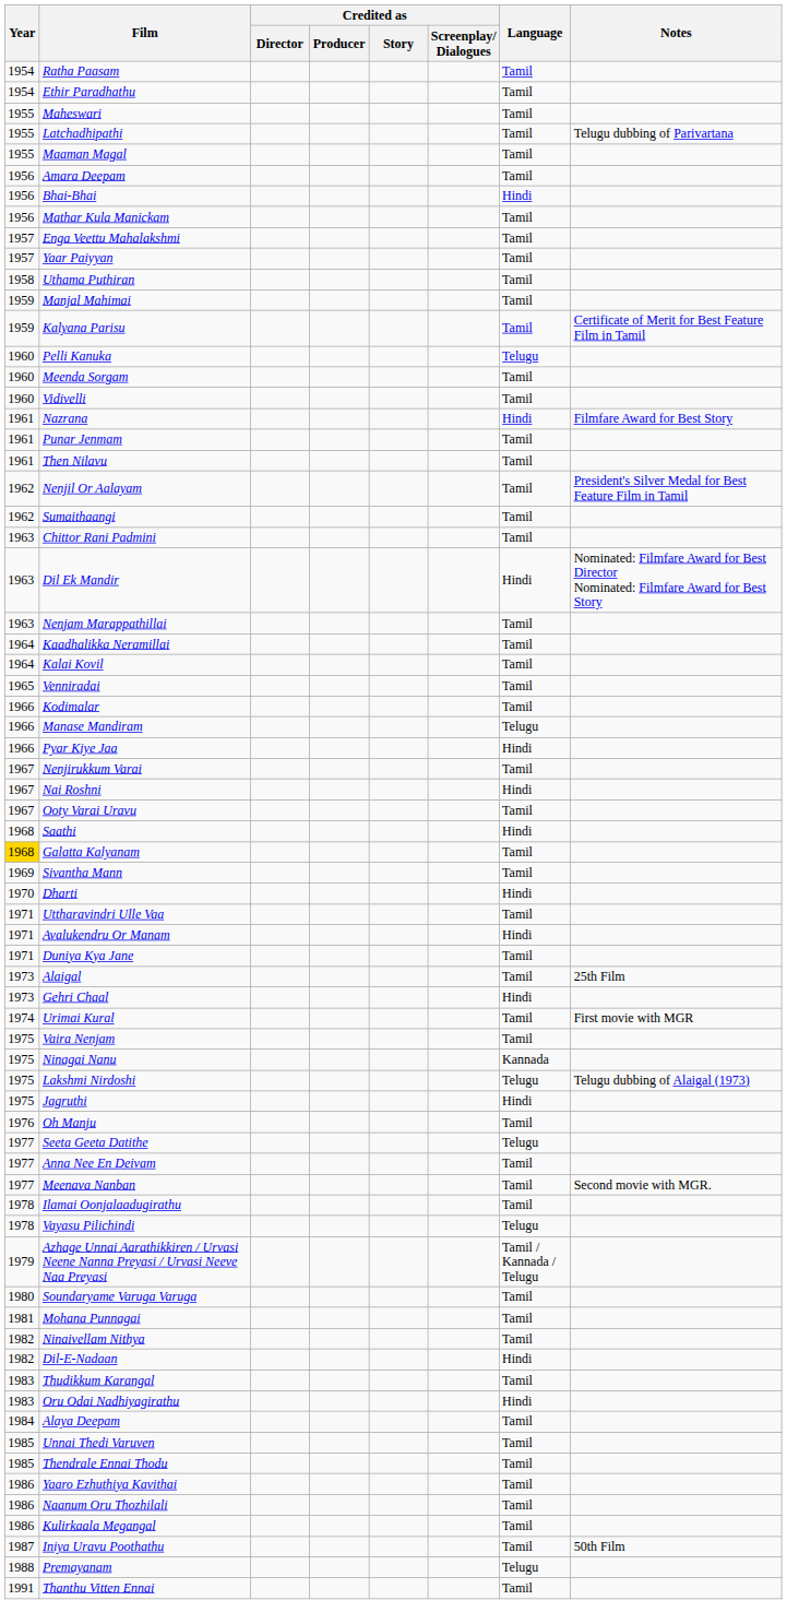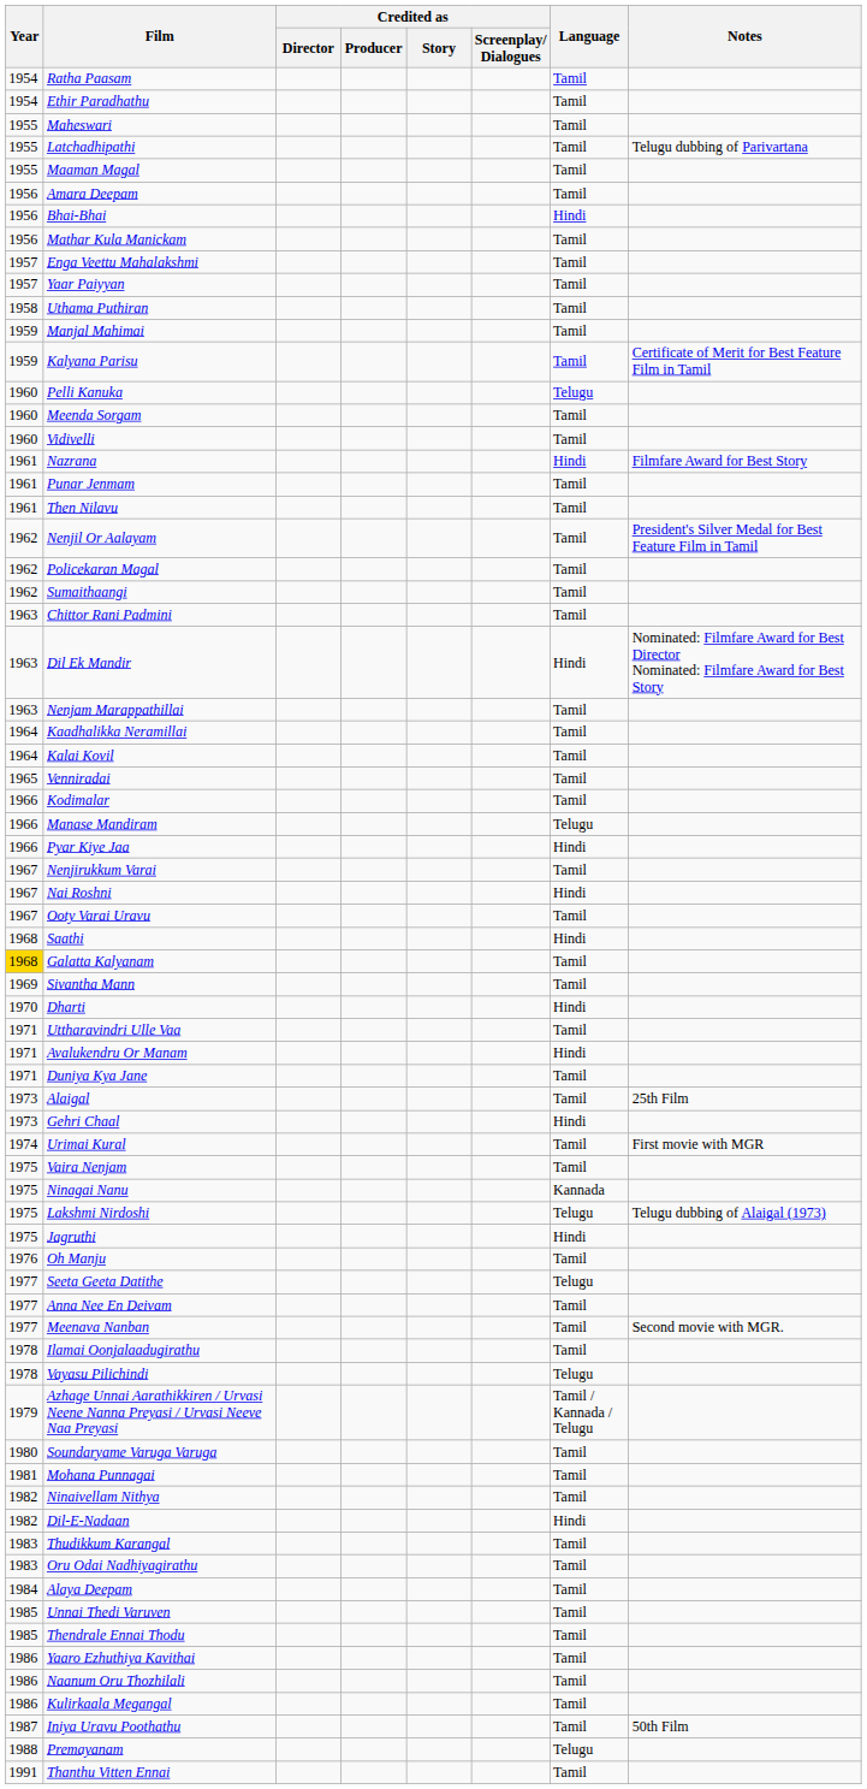 <table class="wikitable sortable">
 <tr>
 <th rowspan="2" style="width:35px;">Year</th>
 <th rowspan="2" style="width:250px;">Film</th>
 <th colspan="4" style="width:195px;">Credited as</th>
 <th rowspan="2" style="text-align:center; width:80px;">Language</th>
 <th rowspan="2"  style="text-align:center; width:250px;" class="unsortable">Notes</th>
 </tr>
 <tr>
 <th style="width:65px;">Director</th>
 <th style="width:65px;">Producer</th>
 <th width=65>Story</th>
 <th width=65>Screenplay/ Dialogues</th>
 </tr>
 <tr>
 <td>1954</td>
 <td><em><a href='#'>Ratha Paasam</a></em></td>
 <td style="text-align:center;"></td>
 <td style="text-align:center;"></td>
 <td style="text-align:center;"></td>
 <td style="text-align:center;"></td>
 <td><a href='#'>Tamil</a></td>
 <td></td>
 </tr>
 <tr>
 <td>1954</td>
 <td><em><a href='#'>Ethir Paradhathu</a></em></td>
 <td style="text-align:center;"></td>
 <td style="text-align:center;"></td>
 <td style="text-align:center;"></td>
 <td style="text-align:center;"></td>
 <td>Tamil</td>
 <td></td>
 </tr>
 <tr>
 <td>1955</td>
 <td><em><a href='#'>Maheswari</a></em></td>
 <td></td>
 <td></td>
 <td style="text-align:center;"></td>
 <td style="text-align:center;"></td>
 <td>Tamil</td>
 <td></td>
 </tr>
 <tr>
 <td>1955</td>
 <td><em><a href='#'>Latchadhipathi</a></em></td>
 <td style="text-align:center;"></td>
 <td style="text-align:center;"></td>
 <td style="text-align:center;"></td>
 <td style="text-align:center;"></td>
 <td>Tamil</td>
 <td>Telugu dubbing of <a href='#'>Parivartana</a></td>
 </tr>
 <tr>
 <td>1955</td>
 <td><em><a href='#'>Maaman Magal</a></em></td>
 <td></td>
 <td></td>
 <td></td>
 <td style="text-align:center;"></td>
 <td>Tamil</td>
 <td></td>
 </tr>
 <tr>
 <td>1956</td>
 <td><em><a href='#'>Amara Deepam</a></em></td>
 <td style="text-align:center;"></td>
 <td style="text-align:center;"></td>
 <td style="text-align:center;"></td>
 <td style="text-align:center;"></td>
 <td>Tamil</td>
 <td></td>
 </tr>
 <tr>
 <td>1956</td>
 <td><em><a href='#'>Bhai-Bhai</a></em></td>
 <td></td>
 <td></td>
 <td style="text-align:center;"></td>
 <td></td>
 <td><a href='#'>Hindi</a></td>
 <td></td>
 </tr>
 <tr>
 <td>1956</td>
 <td><em><a href='#'>Mathar Kula Manickam</a></em></td>
 <td></td>
 <td></td>
 <td></td>
 <td style="text-align:center;"></td>
 <td>Tamil</td>
 <td></td>
 </tr>
 <tr>
 <td>1957</td>
 <td><em><a href='#'>Enga Veettu Mahalakshmi</a></em></td>
 <td></td>
 <td></td>
 <td></td>
 <td style="text-align:center;"></td>
 <td>Tamil</td>
 <td></td>
 </tr>
 <tr>
 <td>1957</td>
 <td><em><a href='#'>Yaar Paiyyan</a></em></td>
 <td></td>
 <td></td>
 <td></td>
 <td style="text-align:center;"></td>
 <td>Tamil</td>
 <td></td>
 </tr>
 <tr>
 <td>1958</td>
 <td><em><a href='#'>Uthama Puthiran</a></em></td>
 <td style="text-align:center;"></td>
 <td style="text-align:center;"></td>
 <td style="text-align:center;"></td>
 <td style="text-align:center;"></td>
 <td>Tamil</td>
 <td></td>
 </tr>
 <tr>
 <td>1959</td>
 <td><em><a href='#'>Manjal Mahimai</a></em></td>
 <td></td>
 <td></td>
 <td></td>
 <td style="text-align:center;"></td>
 <td>Tamil</td>
 <td></td>
 </tr>
 <tr>
 <td>1959</td>
 <td><em><a href='#'>Kalyana Parisu</a></em></td>
 <td style="text-align:center;"></td>
 <td style="text-align:center;"></td>
 <td style="text-align:center;"></td>
 <td style="text-align:center;"></td>
 <td><a href='#'>Tamil</a></td>
 <td><a href='#'>Certificate of Merit for Best Feature Film in Tamil</a></td>
 </tr>
 <tr>
 <td>1960</td>
 <td><em><a href='#'>Pelli Kanuka</a></em></td>
 <td style="text-align:center;"></td>
 <td></td>
 <td style="text-align:center;"></td>
 <td></td>
 <td><a href='#'>Telugu</a></td>
 <td></td>
 </tr>
 <tr>
 <td>1960</td>
 <td><em><a href='#'>Meenda Sorgam</a></em></td>
 <td style="text-align:center;"></td>
 <td></td>
 <td style="text-align:center;"></td>
 <td style="text-align:center;"></td>
 <td>Tamil</td>
 <td></td>
 </tr>
 <tr>
 <td>1960</td>
 <td><em><a href='#'>Vidivelli</a></em></td>
 <td style="text-align:center;"></td>
 <td style="text-align:center;"></td>
 <td style="text-align:center;"></td>
 <td style="text-align:center;"></td>
 <td>Tamil</td>
 <td></td>
 </tr>
 <tr>
 <td>1961</td>
 <td><em><a href='#'>Nazrana</a></em></td>
 <td style="text-align:center;"></td>
 <td style="text-align:center;"></td>
 <td style="text-align:center;"></td>
 <td></td>
 <td><a href='#'>Hindi</a></td>
 <td><a href='#'>Filmfare Award for Best Story</a></td>
 </tr>
 <tr>
 <td>1961</td>
 <td><em><a href='#'>Punar Jenmam</a></em></td>
 <td style="text-align:center;"></td>
 <td style="text-align:center;"></td>
 <td style="text-align:center;"></td>
 <td style="text-align:center;"></td>
 <td>Tamil</td>
 <td></td>
 </tr>
 <tr>
 <td>1961</td>
 <td><em><a href='#'>Then Nilavu</a></em></td>
 <td style="text-align:center;"></td>
 <td style="text-align:center;"></td>
 <td style="text-align:center;"></td>
 <td style="text-align:center;"></td>
 <td>Tamil</td>
 <td></td>
 </tr>
 <tr>
 <td>1962</td>
 <td><em><a href='#'>Nenjil Or Aalayam</a></em></td>
 <td style="text-align:center;"></td>
 <td style="text-align:center;"></td>
 <td style="text-align:center;"></td>
 <td style="text-align:center;"></td>
 <td>Tamil</td>
 <td><a href='#'>President's Silver Medal for Best Feature Film in Tamil</a></td>
+</tr>
+<tr>
+<td>1962</td>
+<td><em><a href='#'>Policekaran Magal</a></em></td>
+<td style="text-align:center;"></td>
+<td></td>
+<td></td>
+<td></td>
+<td>Tamil</td>
+<td></td>
 </tr>
 <tr>
 <td>1962</td>
 <td><em><a href='#'>Sumaithaangi</a></em></td>
 <td style="text-align:center;"></td>
 <td style="text-align:center;"></td>
 <td style="text-align:center;"></td>
 <td style="text-align:center;"></td>
 <td>Tamil</td>
 <td></td>
 </tr>
 <tr>
 <td>1963</td>
 <td><em><a href='#'>Chittor Rani Padmini</a></em></td>
 <td></td>
 <td></td>
 <td style="text-align:center;"></td>
 <td style="text-align:center;"></td>
 <td>Tamil</td>
 </tr>
 <tr>
 <td>1963</td>
 <td><em><a href='#'>Dil Ek Mandir</a></em></td>
 <td style="text-align:center;"></td>
 <td style="text-align:center;"></td>
 <td style="text-align:center;"></td>
 <td style="text-align:center;"></td>
 <td>Hindi</td>
 <td>Nominated: <a href='#'>Filmfare Award for Best Director</a><br> Nominated: <a href='#'>Filmfare Award for Best Story</a></td>
 </tr>
 <tr>
 <td>1963</td>
 <td><em><a href='#'>Nenjam Marappathillai</a></em></td>
 <td style="text-align:center;"></td>
 <td style="text-align:center;"></td>
 <td style="text-align:center;"></td>
 <td style="text-align:center;"></td>
 <td>Tamil</td>
 <td></td>
 </tr>
 <tr>
 <td>1964</td>
 <td><em><a href='#'>Kaadhalikka Neramillai</a></em></td>
 <td style="text-align:center;"></td>
 <td style="text-align:center;"></td>
 <td style="text-align:center;"></td>
 <td style="text-align:center;"></td>
 <td>Tamil</td>
 <td></td>
 </tr>
 <tr>
 <td>1964</td>
 <td><em><a href='#'>Kalai Kovil</a></em></td>
 <td style="text-align:center;"></td>
 <td style="text-align:center;"></td>
 <td style="text-align:center;"></td>
 <td style="text-align:center;"></td>
 <td>Tamil</td>
 <td></td>
 </tr>
 <tr>
 <td>1965</td>
 <td><em><a href='#'>Venniradai</a></em></td>
 <td style="text-align:center;"></td>
 <td style="text-align:center;"></td>
 <td style="text-align:center;"></td>
 <td style="text-align:center;"></td>
 <td>Tamil</td>
 <td></td>
 </tr>
 <tr>
 <td>1966</td>
 <td><em><a href='#'>Kodimalar</a></em></td>
 <td style="text-align:center;"></td>
 <td style="text-align:center;"></td>
 <td style="text-align:center;"></td>
 <td style="text-align:center;"></td>
 <td>Tamil</td>
 <td></td>
 </tr>
 <tr>
 <td>1966</td>
 <td><em><a href='#'>Manase Mandiram</a></em></td>
 <td style="text-align:center;"></td>
 <td></td>
 <td style="text-align:center;"></td>
 <td style="text-align:center;"></td>
 <td>Telugu</td>
 <td></td>
 </tr>
 <tr>
 <td>1966</td>
 <td><em><a href='#'>Pyar Kiye Jaa</a></em></td>
 <td style="text-align:center;"></td>
 <td></td>
 <td style="text-align:center;"></td>
 <td style="text-align:center;"></td>
 <td>Hindi</td>
 <td></td>
 </tr>
 <tr>
 <td>1967</td>
 <td><em><a href='#'>Nenjirukkum Varai</a></em></td>
 <td style="text-align:center;"></td>
 <td style="text-align:center;"></td>
 <td style="text-align:center;"></td>
 <td style="text-align:center;"></td>
 <td>Tamil</td>
 <td></td>
 </tr>
 <tr>
 <td>1967</td>
 <td><em><a href='#'>Nai Roshni</a></em></td>
 <td style="text-align:center;"></td>
 <td></td>
 <td></td>
 <td></td>
 <td>Hindi</td>
 <td></td>
 </tr>
 <tr>
 <td>1967</td>
 <td><em><a href='#'>Ooty Varai Uravu</a></em></td>
 <td style="text-align:center;"></td>
 <td style="text-align:center;"></td>
 <td style="text-align:center;"></td>
 <td style="text-align:center;"></td>
 <td>Tamil</td>
 <td></td>
 </tr>
 <tr>
 <td>1968</td>
 <td><em><a href='#'>Saathi</a></em></td>
 <td style="text-align:center;"></td>
 <td style="text-align:center;"></td>
 <td style="text-align:center;"></td>
 <td style="text-align:center;"></td>
 <td>Hindi</td>
 <td></td>
 </tr>
 <tr>
 <td style="background: gold;">1968</td>
 <td><em><a href='#'>Galatta Kalyanam</a></em></td>
 <td style="text-align:center;"></td>
 <td></td>
 <td></td>
 <td></td>
 <td>Tamil</td>
 <td></td>
 </tr>
 <tr>
 <td>1969</td>
 <td><em><a href='#'>Sivantha Mann</a></em></td>
 <td style="text-align:center;"></td>
 <td style="text-align:center;"></td>
 <td style="text-align:center;"></td>
 <td style="text-align:center;"></td>
 <td>Tamil</td>
 <td></td>
 </tr>
 <tr>
 <td>1970</td>
 <td><em><a href='#'>Dharti</a></em></td>
 <td style="text-align:center;"></td>
 <td></td>
 <td style="text-align:center;"></td>
 <td style="text-align:center;"></td>
 <td>Hindi</td>
 <td></td>
 </tr>
 <tr>
 <td>1971</td>
 <td><em><a href='#'>Uttharavindri Ulle Vaa</a></em></td>
 <td style="text-align:center;"></td>
 <td style="text-align:center;"></td>
 <td style="text-align:center;"></td>
 <td style="text-align:center;"></td>
 <td>Tamil</td>
 <td></td>
 </tr>
 <tr>
 <td>1971</td>
 <td><em><a href='#'>Avalukendru Or Manam</a></em></td>
 <td style="text-align:center;"></td>
 <td style="text-align:center;"></td>
 <td style="text-align:center;"></td>
 <td style="text-align:center;"></td>
 <td>Hindi</td>
 <td></td>
 </tr>
 <tr>
 <td>1971</td>
 <td><em><a href='#'>Duniya Kya Jane</a></em></td>
 <td style="text-align:center;"></td>
 <td></td>
 <td></td>
 <td></td>
 <td>Tamil</td>
 <td></td>
 </tr>
 <tr>
 <td>1973</td>
 <td><em><a href='#'>Alaigal</a></em></td>
 <td style="text-align:center;"></td>
 <td style="text-align:center;"></td>
 <td style="text-align:center;"></td>
 <td style="text-align:center;"></td>
 <td>Tamil</td>
 <td>25th Film</td>
 </tr>
 <tr>
 <td>1973</td>
 <td><em><a href='#'>Gehri Chaal</a></em></td>
 <td style="text-align:center;"></td>
 <td style="text-align:center;"></td>
 <td></td>
 <td></td>
 <td>Hindi</td>
 <td></td>
 </tr>
 <tr>
 <td>1974</td>
 <td><em><a href='#'>Urimai Kural</a></em></td>
 <td style="text-align:center;"></td>
 <td style="text-align:center;"></td>
 <td style="text-align:center;"></td>
 <td style="text-align:center;"></td>
 <td>Tamil</td>
 <td>First movie with MGR</td>
 </tr>
 <tr>
 <td>1975</td>
 <td><em><a href='#'>Vaira Nenjam</a></em></td>
 <td style="text-align:center;"></td>
 <td style="text-align:center;"></td>
 <td style="text-align:center;"></td>
 <td style="text-align:center;"></td>
 <td>Tamil</td>
 <td></td>
 </tr>
 <tr>
 <td>1975</td>
 <td><em><a href='#'>Ninagai Nanu</a></em></td>
 <td style="text-align:center;"></td>
 <td></td>
 <td></td>
 <td></td>
 <td>Kannada</td>
 <td></td>
 </tr>
 <tr>
 <td>1975</td>
 <td><em><a href='#'>Lakshmi Nirdoshi</a></em></td>
 <td style="text-align:center;"></td>
 <td></td>
 <td></td>
 <td></td>
 <td>Telugu</td>
 <td>Telugu dubbing of <a href='#'>Alaigal (1973)</a></td>
 </tr>
 <tr>
 <td>1975</td>
 <td><em><a href='#'>Jagruthi</a></em></td>
 <td style="text-align:center;"></td>
 <td></td>
 <td></td>
 <td></td>
 <td>Hindi</td>
 <td></td>
 </tr>
 <tr>
 <td>1976</td>
 <td><em><a href='#'>Oh Manju</a></em></td>
 <td style="text-align:center;"></td>
 <td></td>
 <td></td>
 <td></td>
 <td>Tamil</td>
 <td></td>
 </tr>
 <tr>
 <td>1977</td>
 <td><em><a href='#'>Seeta Geeta Datithe</a></em></td>
 <td style="text-align:center;"></td>
 <td></td>
 <td></td>
 <td></td>
 <td>Telugu</td>
 <td></td>
 </tr>
 <tr>
 <td>1977</td>
 <td><em><a href='#'>Anna Nee En Deivam</a></em></td>
 <td style="text-align:center;"></td>
 <td style="text-align:center;"></td>
 <td style="text-align:center;"></td>
 <td style="text-align:center;"></td>
 <td>Tamil</td>
 <td></td>
 </tr>
 <tr>
 <td>1977</td>
 <td><em><a href='#'>Meenava Nanban</a></em></td>
 <td style="text-align:center;"></td>
 <td style="text-align:center;"></td>
 <td style="text-align:center;"></td>
 <td style="text-align:center;"></td>
 <td>Tamil</td>
 <td>Second movie with MGR.</td>
 </tr>
 <tr>
 <td>1978</td>
 <td><em><a href='#'>Ilamai Oonjalaadugirathu</a></em></td>
 <td style="text-align:center;"></td>
 <td style="text-align:center;"></td>
 <td style="text-align:center;"></td>
 <td style="text-align:center;"></td>
 <td>Tamil</td>
 <td></td>
 </tr>
 <tr>
 <td>1978</td>
 <td><em><a href='#'>Vayasu Pilichindi</a></em></td>
 <td style="text-align:center;"></td>
 <td style="text-align:center;"></td>
 <td style="text-align:center;"></td>
 <td style="text-align:center;"></td>
 <td>Telugu</td>
 <td></td>
 </tr>
 <tr>
 <td>1979</td>
 <td><em><a href='#'>Azhage Unnai Aarathikkiren / Urvasi Neene Nanna Preyasi / Urvasi Neeve Naa Preyasi</a></em></td>
 <td style="text-align:center;"></td>
 <td style="text-align:center;"></td>
 <td style="text-align:center;"></td>
 <td style="text-align:center;"></td>
 <td>Tamil / Kannada / Telugu</td>
 <td></td>
 </tr>
 <tr>
 <td>1980</td>
 <td><em><a href='#'>Soundaryame Varuga Varuga</a></em></td>
 <td style="text-align:center;"></td>
 <td></td>
 <td style="text-align:center;"></td>
 <td style="text-align:center;"></td>
 <td>Tamil</td>
 <td></td>
 </tr>
 <tr>
 <td>1981</td>
 <td><em><a href='#'>Mohana Punnagai</a></em></td>
 <td style="text-align:center;"></td>
 <td style="text-align:center;"></td>
 <td style="text-align:center;"></td>
 <td style="text-align:center;"></td>
 <td>Tamil</td>
 <td></td>
 </tr>
 <tr>
 <td>1982</td>
 <td><em><a href='#'>Ninaivellam Nithya</a></em></td>
 <td style="text-align:center;"></td>
 <td style="text-align:center;"></td>
 <td style="text-align:center;"></td>
 <td style="text-align:center;"></td>
 <td>Tamil</td>
 <td></td>
 </tr>
 <tr>
 <td>1982</td>
 <td><em><a href='#'>Dil-E-Nadaan</a></em></td>
 <td style="text-align:center;"></td>
 <td style="text-align:center;"></td>
 <td style="text-align:center;"></td>
 <td style="text-align:center;"></td>
 <td>Hindi</td>
 <td></td>
 </tr>
 <tr>
 <td>1983</td>
 <td><em><a href='#'>Thudikkum Karangal</a></em></td>
 <td style="text-align:center;"></td>
 <td style="text-align:center;"></td>
 <td style="text-align:center;"></td>
 <td style="text-align:center;"></td>
 <td>Tamil</td>
 <td></td>
 </tr>
 <tr>
 <td>1983</td>
 <td><em><a href='#'>Oru Odai Nadhiyagirathu</a></em></td>
 <td style="text-align:center;"></td>
 <td style="text-align:center;"></td>
 <td style="text-align:center;"></td>
 <td style="text-align:center;"></td>
-<td>Hindi</td>
+<td>Tamil</td>
 <td></td>
 </tr>
 <tr>
 <td>1984</td>
 <td><em><a href='#'>Alaya Deepam</a></em></td>
 <td style="text-align:center;"></td>
 <td style="text-align:center;"></td>
 <td style="text-align:center;"></td>
 <td style="text-align:center;"></td>
 <td>Tamil</td>
 <td></td>
 </tr>
 <tr>
 <td>1985</td>
 <td><em><a href='#'>Unnai Thedi Varuven</a></em></td>
 <td style="text-align:center;"></td>
 <td></td>
 <td style="text-align:center;"></td>
 <td style="text-align:center;"></td>
 <td>Tamil</td>
 <td></td>
 </tr>
 <tr>
 <td>1985</td>
 <td><em><a href='#'>Thendrale Ennai Thodu</a></em></td>
 <td style="text-align:center;"></td>
 <td></td>
 <td style="text-align:center;"></td>
 <td style="text-align:center;"></td>
 <td>Tamil</td>
 <td></td>
 </tr>
 <tr>
 <td>1986</td>
 <td><em><a href='#'>Yaaro Ezhuthiya Kavithai</a></em></td>
 <td style="text-align:center;"></td>
 <td style="text-align:center;"></td>
 <td style="text-align:center;"></td>
 <td style="text-align:center;"></td>
 <td>Tamil</td>
 <td></td>
 </tr>
 <tr>
 <td>1986</td>
 <td><em><a href='#'>Naanum Oru Thozhilali</a></em></td>
 <td style="text-align:center;"></td>
 <td style="text-align:center;"></td>
 <td style="text-align:center;"></td>
 <td style="text-align:center;"></td>
 <td>Tamil</td>
 <td></td>
 </tr>
 <tr>
 <td>1986</td>
 <td><em><a href='#'>Kulirkaala Megangal</a></em> </td>
 <td style="text-align:center;"></td>
 <td style="text-align:center;"></td>
 <td style="text-align:center;"></td>
 <td style="text-align:center;"></td>
 <td>Tamil</td>
 <td></td>
 </tr>
 <tr>
 <td>1987</td>
 <td><em><a href='#'>Iniya Uravu Poothathu</a></em></td>
 <td style="text-align:center;"></td>
 <td style="text-align:center;"></td>
 <td style="text-align:center;"></td>
 <td style="text-align:center;"></td>
 <td>Tamil</td>
 <td>50th Film</td>
 </tr>
 <tr>
 <td>1988</td>
 <td><em><a href='#'>Premayanam</a></em></td>
 <td style="text-align:center;"></td>
 <td></td>
 <td></td>
 <td></td>
 <td>Telugu</td>
 <td></td>
 </tr>
 <tr>
 <td>1991</td>
 <td><em><a href='#'>Thanthu Vitten Ennai</a></em></td>
 <td style="text-align:center;"></td>
 <td style="text-align:center;"></td>
 <td style="text-align:center;"></td>
 <td style="text-align:center;"></td>
 <td>Tamil</td>
 <td></td>
 </tr>
 </table>
